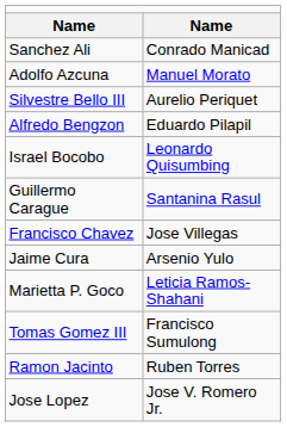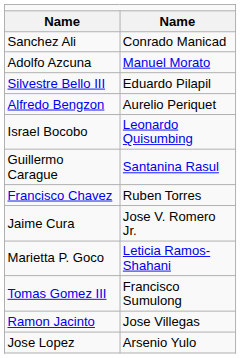 <table class=wikitable style="font-size:90%">
 <tr>
 <td colspan=4 bgcolor=></td>
 </tr>
 <tr>
 <th width=120px>Name</th>
 <th width=120px>Name</th>
 </tr>
 <tr>
 <td>Sanchez Ali</td>
 <td>Conrado Manicad</td>
 </tr>
 <tr>
 <td>Adolfo Azcuna</td>
 <td><a href='#'>Manuel Morato</a></td>
 </tr>
 <tr>
 <td><a href='#'>Silvestre Bello III</a></td>
-<td>Aurelio Periquet</td>
+<td>Eduardo Pilapil</td>
 </tr>
 <tr>
 <td><a href='#'>Alfredo Bengzon</a></td>
-<td>Eduardo Pilapil</td>
+<td>Aurelio Periquet</td>
 </tr>
 <tr>
 <td>Israel Bocobo</td>
 <td><a href='#'>Leonardo Quisumbing</a></td>
 </tr>
 <tr>
 <td>Guillermo Carague</td>
 <td><a href='#'>Santanina Rasul</a></td>
 </tr>
 <tr>
 <td><a href='#'>Francisco Chavez</a></td>
-<td>Jose Villegas</td>
+<td>Ruben Torres</td>
 </tr>
 <tr>
 <td>Jaime Cura</td>
-<td>Arsenio Yulo</td>
+<td>Jose V. Romero Jr.</td>
 </tr>
 <tr>
 <td>Marietta P. Goco</td>
 <td><a href='#'>Leticia Ramos-Shahani</a></td>
 </tr>
 <tr>
 <td><a href='#'>Tomas Gomez III</a></td>
 <td>Francisco Sumulong</td>
 </tr>
 <tr>
 <td><a href='#'>Ramon Jacinto</a></td>
-<td>Ruben Torres</td>
+<td>Jose Villegas</td>
 </tr>
 <tr>
 <td>Jose Lopez</td>
-<td>Jose V. Romero Jr.</td>
+<td>Arsenio Yulo</td>
 </tr>
 </table>
